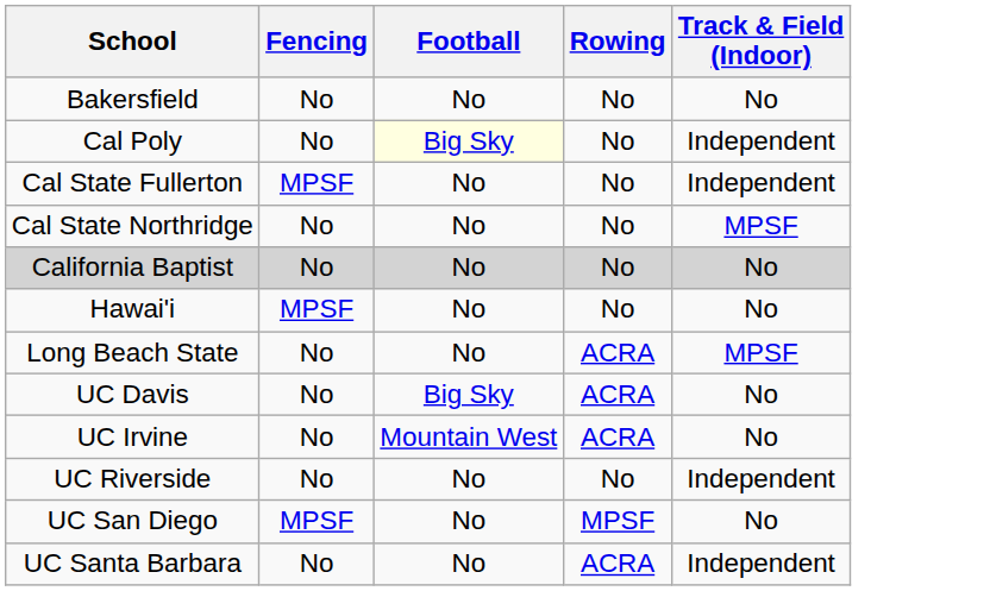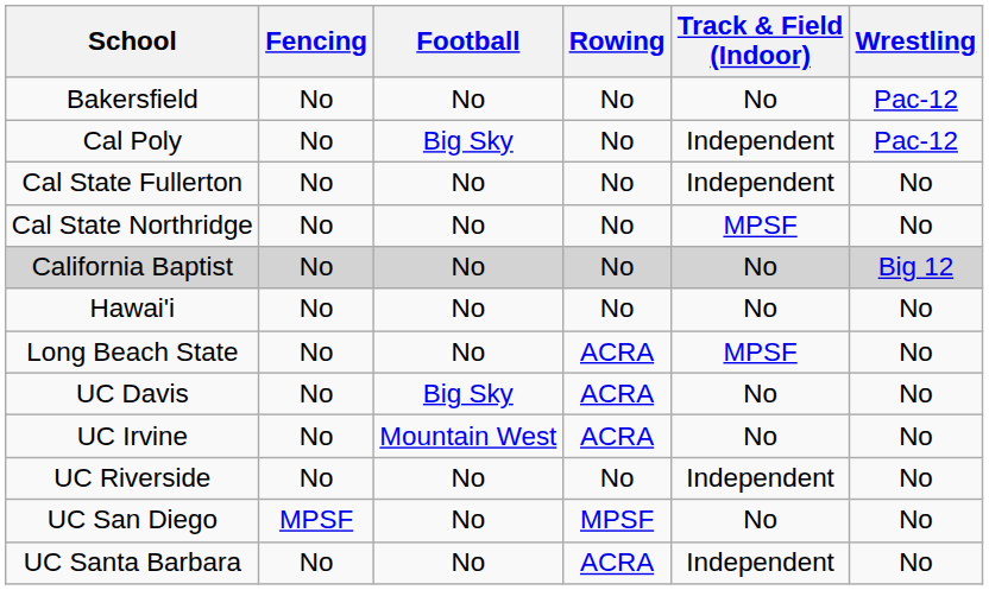 <table class="wikitable sortable">
 <tr style="text-align:center">
 <th>School</th>
 <th><a href='#'>Fencing</a></th>
 <th><a href='#'>Football</a></th>
 <th><a href='#'>Rowing</a></th>
 <th><a href='#'>Track & Field<br>(Indoor)</a></th>
+<th><a href='#'>Wrestling</a></th>
 </tr>
 <tr style="text-align:center">
 <td>Bakersfield</td>
 <td>No</td>
 <td>No</td>
 <td>No</td>
 <td>No</td>
+<td><a href='#'>Pac-12</a></td>
 </tr>
 <tr style="text-align:center">
 <td>Cal Poly</td>
 <td>No</td>
-<td style="background: lightyellow;"><a href='#'>Big Sky</a></td>
+<td><a href='#'>Big Sky</a></td>
 <td>No</td>
 <td>Independent</td>
+<td><a href='#'>Pac-12</a></td>
 </tr>
 <tr style="text-align:center">
 <td>Cal State Fullerton</td>
-<td><a href='#'>MPSF</a></td>
+<td>No</td>
 <td>No</td>
 <td>No</td>
 <td>Independent</td>
+<td>No</td>
 </tr>
 <tr style="text-align:center">
 <td>Cal State Northridge</td>
 <td>No</td>
 <td>No</td>
 <td>No</td>
 <td><a href='#'>MPSF</a></td>
+<td>No</td>
 </tr>
 <tr style="text-align:center" bgcolor=lightgray>
 <td>California Baptist</td>
 <td>No</td>
 <td>No</td>
 <td>No</td>
 <td>No</td>
+<td><a href='#'>Big 12</a></td>
 </tr>
 <tr style="text-align:center">
 <td>Hawai'i</td>
-<td><a href='#'>MPSF</a></td>
+<td>No</td>
+<td>No</td>
 <td>No</td>
 <td>No</td>
 <td>No</td>
 </tr>
 <tr style="text-align:center">
 <td>Long Beach State</td>
 <td>No</td>
 <td>No</td>
 <td><a href='#'>ACRA</a></td>
 <td><a href='#'>MPSF</a></td>
+<td>No</td>
 </tr>
 <tr style="text-align:center">
 <td>UC Davis</td>
 <td>No</td>
 <td><a href='#'>Big Sky</a></td>
 <td><a href='#'>ACRA</a></td>
+<td>No</td>
 <td>No</td>
 </tr>
 <tr style="text-align:center">
 <td>UC Irvine</td>
 <td>No</td>
 <td><a href='#'>Mountain West</a></td>
 <td><a href='#'>ACRA</a></td>
 <td>No</td>
+<td>No</td>
 </tr>
 <tr style="text-align:center">
 <td>UC Riverside</td>
 <td>No</td>
 <td>No</td>
 <td>No</td>
 <td>Independent</td>
+<td>No</td>
 </tr>
 <tr style="text-align:center">
 <td>UC San Diego</td>
 <td><a href='#'>MPSF</a></td>
 <td>No</td>
 <td><a href='#'>MPSF</a></td>
+<td>No</td>
 <td>No</td>
 </tr>
 <tr style="text-align:center">
 <td>UC Santa Barbara</td>
 <td>No</td>
 <td>No</td>
 <td><a href='#'>ACRA</a></td>
 <td>Independent</td>
+<td>No</td>
 </tr>
 </table>
